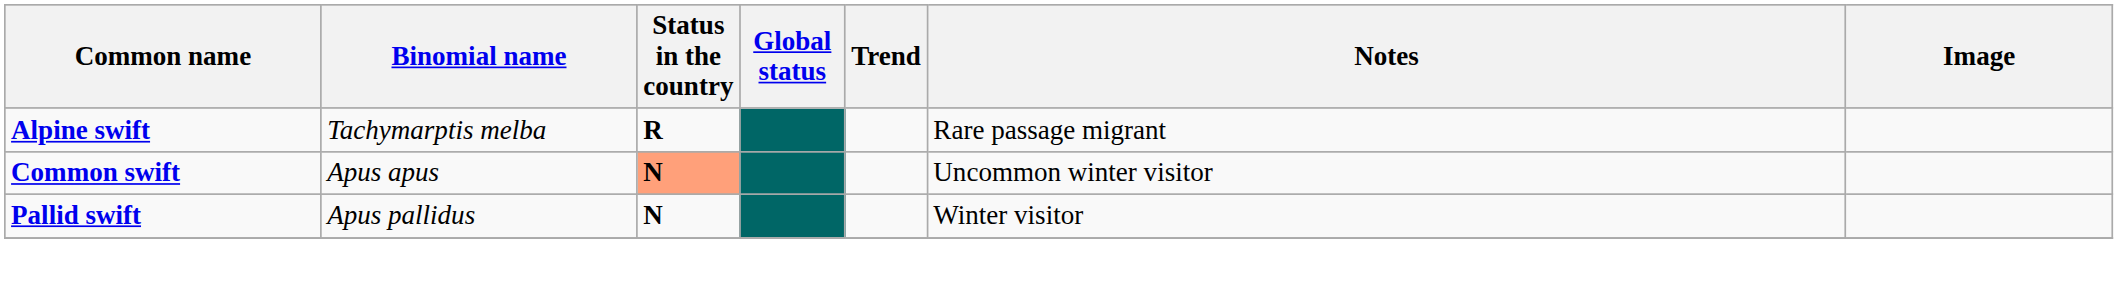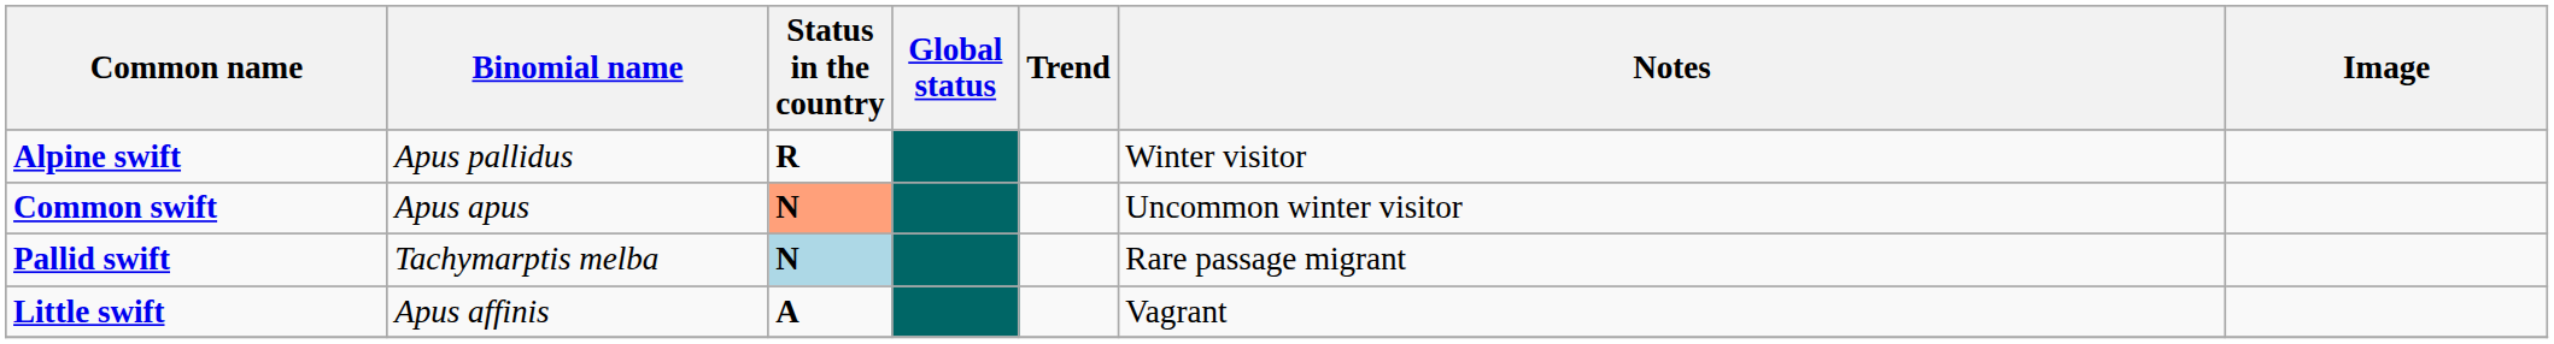 <table class="wikitable sortable">
 <tr>
 <th width="15%">Common name</th>
 <th width="15%"><a href='#'>Binomial name</a></th>
 <th width="1%">Status in the country</th>
 <th width="5%"><a href='#'>Global status</a></th>
 <th width="1%">Trend</th>
 <th class="unsortable">Notes</th>
 <th class="unsortable">Image</th>
 </tr>
 <tr>
 <td><strong><a href='#'>Alpine swift</a></strong></td>
-<td><em>Tachymarptis melba</em></td>
+<td><em>Apus pallidus</em></td>
 <td><strong>R</strong></td>
 <td align=center style="background: #006666"></td>
 <td align=center></td>
-<td>Rare passage migrant</td>
+<td>Winter visitor</td>
 <td></td>
 </tr>
 <tr>
 <td><strong><a href='#'>Common swift</a></strong></td>
 <td><em>Apus apus</em></td>
 <td style="background: lightsalmon;"><strong>N</strong></td>
 <td align=center style="background: #006666"></td>
 <td align=center></td>
 <td>Uncommon winter visitor</td>
 <td></td>
 </tr>
 <tr>
 <td><strong><a href='#'>Pallid swift</a></strong></td>
-<td><em>Apus pallidus</em></td>
-<td><strong>N</strong></td>
+<td><em>Tachymarptis melba</em></td>
+<td style="background: lightblue;"><strong>N</strong></td>
 <td align=center style="background: #006666"></td>
 <td align=center></td>
-<td>Winter visitor</td>
+<td>Rare passage migrant</td>
+<td></td>
+</tr>
+<tr>
+<td><strong><a href='#'>Little swift</a></strong></td>
+<td><em>Apus affinis</em></td>
+<td><strong>A</strong></td>
+<td align=center style="background: #006666"></td>
+<td align=center></td>
+<td>Vagrant</td>
 <td></td>
 </tr>
 <tr>
 </tr>
 </table>
